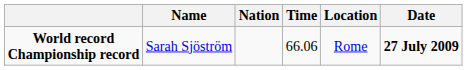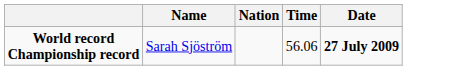 <table class=wikitable style=text-align:center>
 <tr>
 <th></th>
 <th>Name</th>
 <th>Nation</th>
 <th>Time</th>
-<th>Location</th>
 <th>Date</th>
 </tr>
 <tr>
 <td><strong>World record</strong> <br> <strong>Championship record</strong></td>
 <td><a href='#'>Sarah Sjöström</a></td>
 <td></td>
-<td align=left>66.06</td>
-<td><a href='#'>Rome</a></td>
+<td align=left>56.06</td>
 <td><strong>27 July 2009</strong></td>
 </tr>
 </table>
